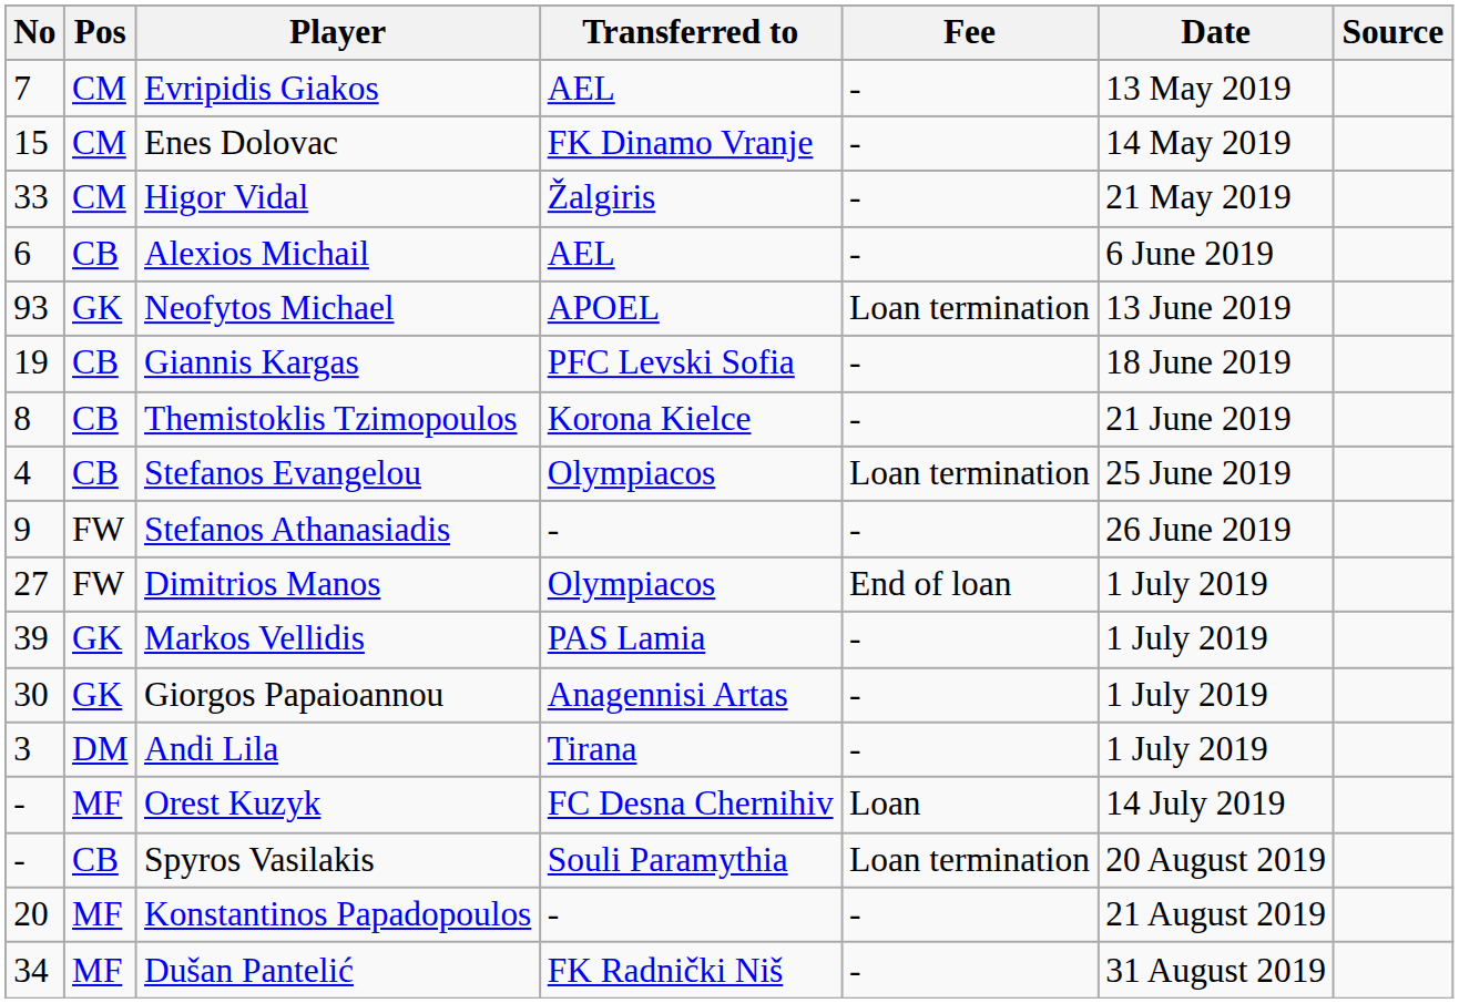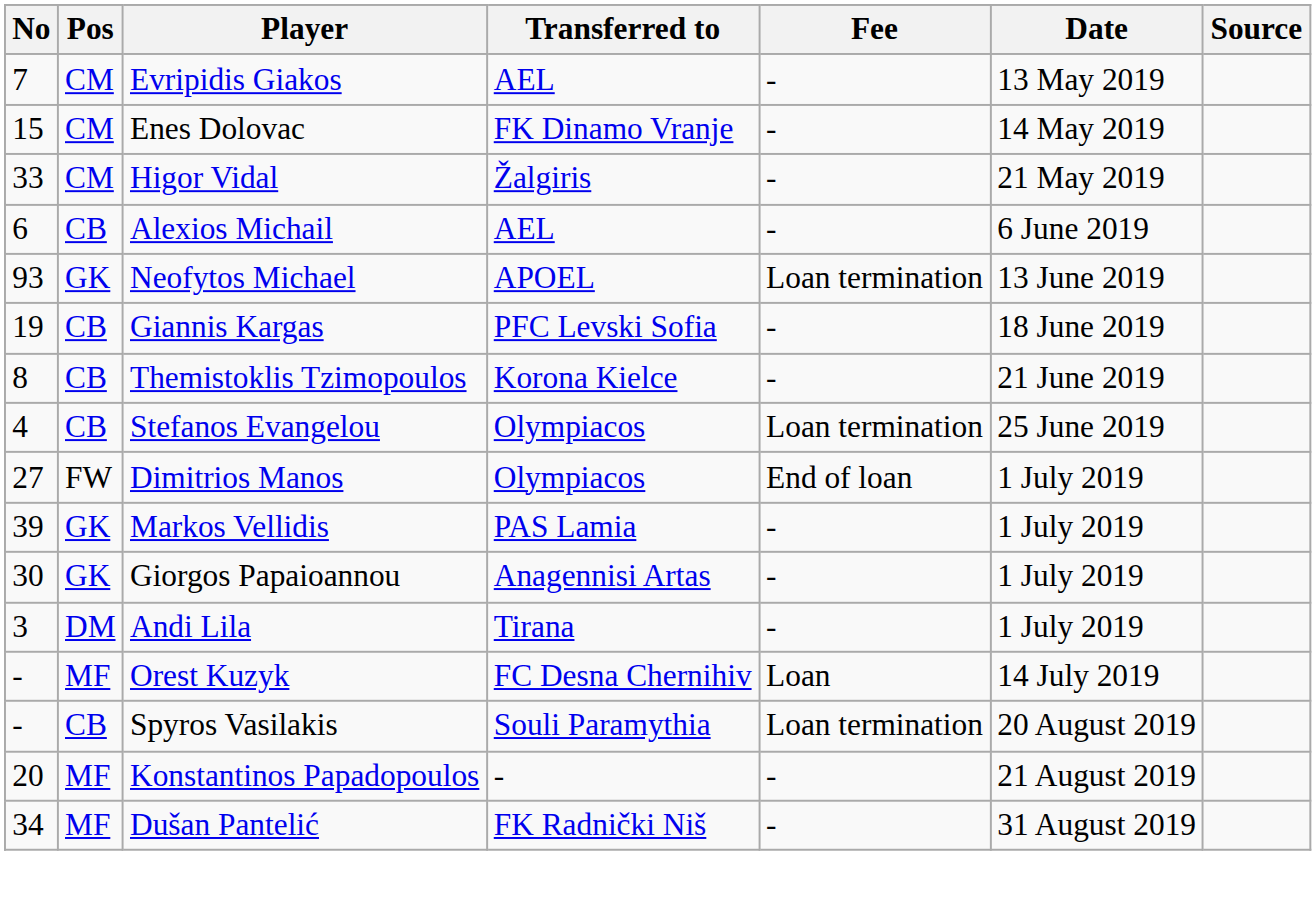 <table class="wikitable">
 <tr>
 <th>No</th>
 <th>Pos</th>
 <th>Player</th>
 <th>Transferred to</th>
 <th>Fee</th>
 <th>Date</th>
 <th>Source</th>
 </tr>
 <tr>
 <td>7</td>
 <td><a href='#'>CM</a></td>
 <td><a href='#'>Evripidis Giakos</a></td>
 <td><a href='#'>AEL</a></td>
 <td>-</td>
 <td>13 May 2019</td>
 <td></td>
 </tr>
 <tr>
 <td>15</td>
 <td><a href='#'>CM</a></td>
 <td>Enes Dolovac</td>
 <td><a href='#'>FK Dinamo Vranje</a></td>
 <td>-</td>
 <td>14 May 2019</td>
 <td></td>
 </tr>
 <tr>
 <td>33</td>
 <td><a href='#'>CM</a></td>
 <td><a href='#'>Higor Vidal</a></td>
 <td><a href='#'>Žalgiris</a></td>
 <td>-</td>
 <td>21 May 2019</td>
 <td></td>
 </tr>
 <tr>
 <td>6</td>
 <td><a href='#'>CB</a></td>
 <td><a href='#'>Alexios Michail</a></td>
 <td><a href='#'>AEL</a></td>
 <td>-</td>
 <td>6 June 2019</td>
 <td></td>
 </tr>
 <tr>
 <td>93</td>
 <td><a href='#'>GK</a></td>
 <td><a href='#'>Neofytos Michael</a></td>
 <td><a href='#'>APOEL</a></td>
 <td>Loan termination</td>
 <td>13 June 2019</td>
 <td></td>
 </tr>
 <tr>
 <td>19</td>
 <td><a href='#'>CB</a></td>
 <td><a href='#'>Giannis Kargas</a></td>
 <td><a href='#'>PFC Levski Sofia</a></td>
 <td>-</td>
 <td>18 June 2019</td>
 <td></td>
 </tr>
 <tr>
 <td>8</td>
 <td><a href='#'>CB</a></td>
 <td><a href='#'>Themistoklis Tzimopoulos</a></td>
 <td><a href='#'>Korona Kielce</a></td>
 <td>-</td>
 <td>21 June 2019</td>
 <td></td>
 </tr>
 <tr>
 <td>4</td>
 <td><a href='#'>CB</a></td>
 <td><a href='#'>Stefanos Evangelou</a></td>
 <td><a href='#'>Olympiacos</a></td>
 <td>Loan termination</td>
 <td>25 June 2019</td>
 <td></td>
 </tr>
 <tr>
-<td>9</td>
-<td>FW</td>
-<td><a href='#'>Stefanos Athanasiadis</a></td>
-<td>-</td>
-<td>-</td>
-<td>26 June 2019</td>
-<td></td>
-</tr>
-<tr>
 <td>27</td>
 <td>FW</td>
 <td><a href='#'>Dimitrios Manos</a></td>
 <td><a href='#'>Olympiacos</a></td>
 <td>End of loan</td>
 <td>1 July 2019</td>
 <td></td>
 </tr>
 <tr>
 <td>39</td>
 <td><a href='#'>GK</a></td>
 <td><a href='#'>Markos Vellidis</a></td>
 <td><a href='#'>PAS Lamia</a></td>
 <td>-</td>
 <td>1 July 2019</td>
 <td></td>
 </tr>
 <tr>
 <td>30</td>
 <td><a href='#'>GK</a></td>
 <td>Giorgos Papaioannou</td>
 <td><a href='#'>Anagennisi Artas</a></td>
 <td>-</td>
 <td>1 July 2019</td>
 <td></td>
 </tr>
 <tr>
 <td>3</td>
 <td><a href='#'>DM</a></td>
 <td><a href='#'>Andi Lila</a></td>
 <td><a href='#'>Tirana</a></td>
 <td>-</td>
 <td>1 July 2019</td>
 <td></td>
 </tr>
 <tr>
 <td>-</td>
 <td><a href='#'>MF</a></td>
 <td><a href='#'>Orest Kuzyk</a></td>
 <td><a href='#'>FC Desna Chernihiv</a></td>
 <td>Loan</td>
 <td>14 July 2019</td>
 <td></td>
 </tr>
 <tr>
 <td>-</td>
 <td><a href='#'>CB</a></td>
 <td>Spyros Vasilakis</td>
 <td><a href='#'>Souli Paramythia</a></td>
 <td>Loan termination</td>
 <td>20 August 2019</td>
 <td></td>
 </tr>
 <tr>
 <td>20</td>
 <td><a href='#'>MF</a></td>
 <td><a href='#'>Konstantinos Papadopoulos</a></td>
 <td>-</td>
 <td>-</td>
 <td>21 August 2019</td>
 <td></td>
 </tr>
 <tr>
 <td>34</td>
 <td><a href='#'>MF</a></td>
 <td><a href='#'>Dušan Pantelić</a></td>
 <td><a href='#'>FK Radnički Niš</a></td>
 <td>-</td>
 <td>31 August 2019</td>
 <td></td>
 </tr>
 </table>
